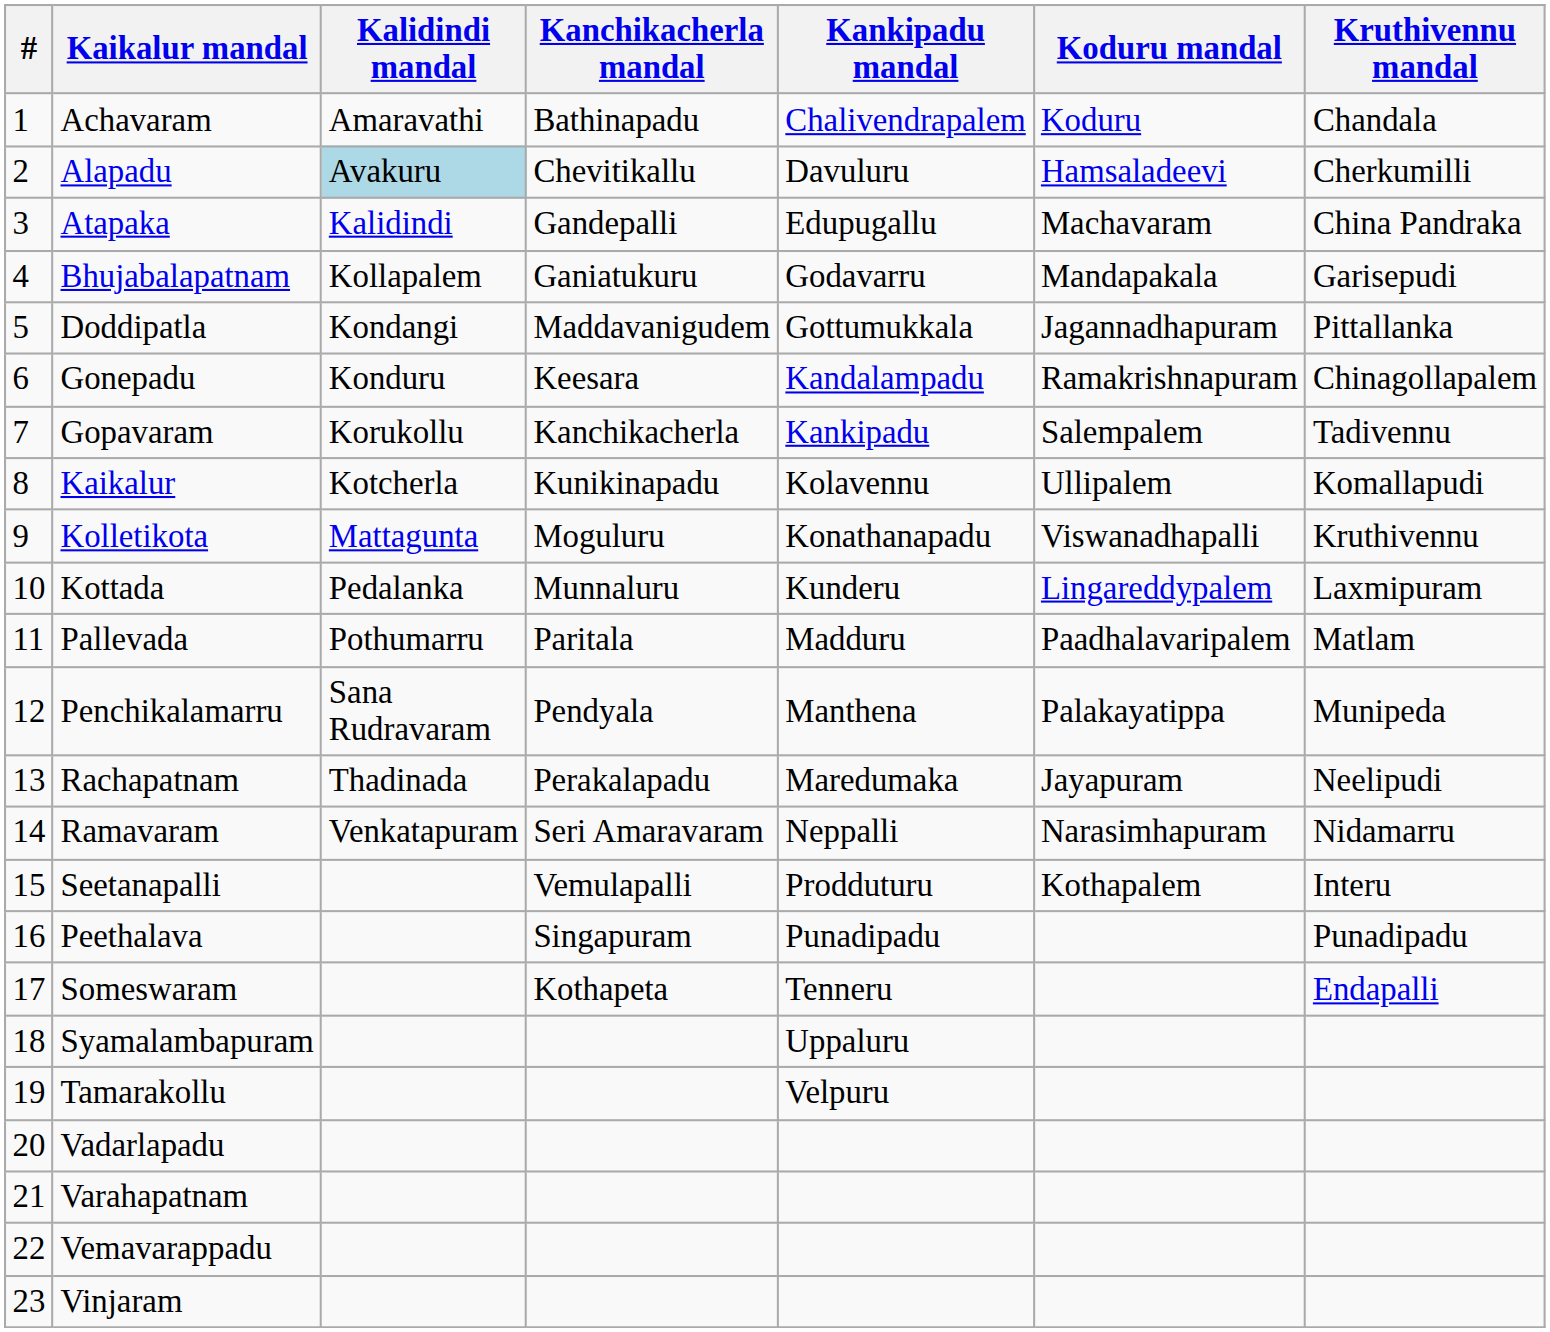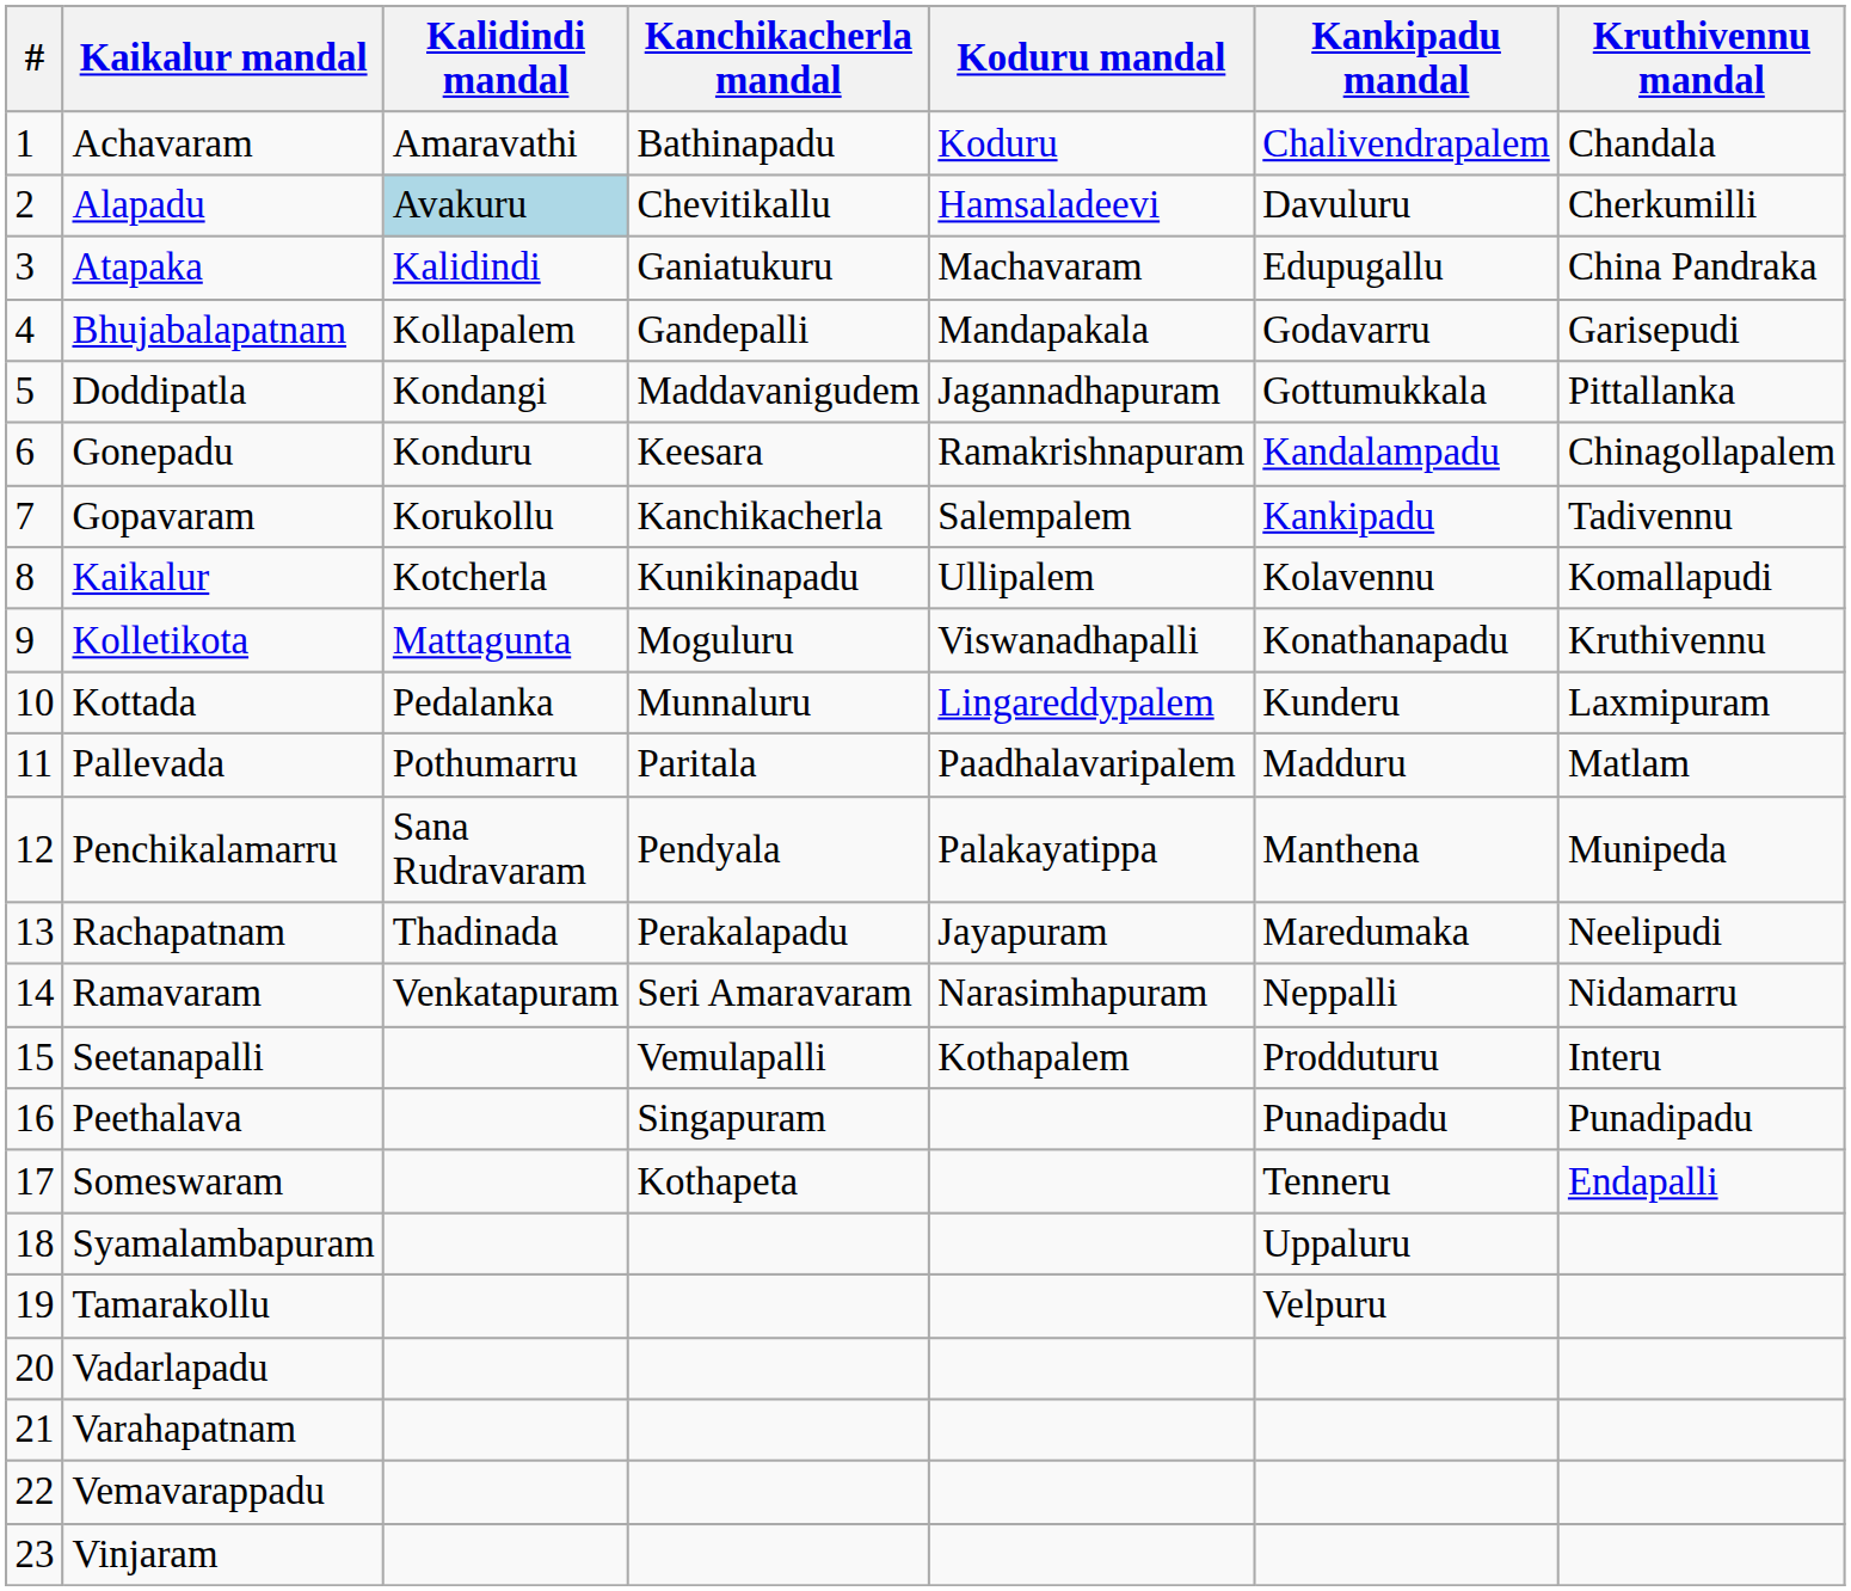 <table class="wikitable sortable" style="width:20%;">
 <tr>
 <th>#</th>
 <th><a href='#'>Kaikalur mandal</a></th>
 <th><a href='#'>Kalidindi mandal</a></th>
 <th><a href='#'>Kanchikacherla mandal</a></th>
+<th><a href='#'>Koduru mandal</a></th>
 <th><a href='#'>Kankipadu mandal</a></th>
-<th><a href='#'>Koduru mandal</a></th>
 <th><a href='#'>Kruthivennu mandal</a></th>
 </tr>
 <tr>
 <td>1</td>
 <td>Achavaram</td>
 <td>Amaravathi</td>
 <td>Bathinapadu</td>
+<td><a href='#'>Koduru</a></td>
 <td><a href='#'>Chalivendrapalem</a></td>
-<td><a href='#'>Koduru</a></td>
 <td>Chandala</td>
 </tr>
 <tr>
 <td>2</td>
 <td><a href='#'>Alapadu</a></td>
 <td style="background: lightblue;">Avakuru</td>
 <td>Chevitikallu</td>
+<td><a href='#'>Hamsaladeevi</a></td>
 <td>Davuluru</td>
-<td><a href='#'>Hamsaladeevi</a></td>
 <td>Cherkumilli</td>
 </tr>
 <tr>
 <td>3</td>
 <td><a href='#'>Atapaka</a></td>
 <td><a href='#'>Kalidindi</a></td>
-<td>Gandepalli</td>
+<td>Ganiatukuru</td>
+<td>Machavaram</td>
 <td>Edupugallu</td>
-<td>Machavaram</td>
 <td>China Pandraka</td>
 </tr>
 <tr>
 <td>4</td>
 <td><a href='#'>Bhujabalapatnam</a></td>
 <td>Kollapalem</td>
-<td>Ganiatukuru</td>
+<td>Gandepalli</td>
+<td>Mandapakala</td>
 <td>Godavarru</td>
-<td>Mandapakala</td>
 <td>Garisepudi</td>
 </tr>
 <tr>
 <td>5</td>
 <td>Doddipatla</td>
 <td>Kondangi</td>
 <td>Maddavanigudem</td>
+<td>Jagannadhapuram</td>
 <td>Gottumukkala</td>
-<td>Jagannadhapuram</td>
 <td>Pittallanka</td>
 </tr>
 <tr>
 <td>6</td>
 <td>Gonepadu</td>
 <td>Konduru</td>
 <td>Keesara</td>
+<td>Ramakrishnapuram</td>
 <td><a href='#'>Kandalampadu</a></td>
-<td>Ramakrishnapuram</td>
 <td>Chinagollapalem</td>
 </tr>
 <tr>
 <td>7</td>
 <td>Gopavaram</td>
 <td>Korukollu</td>
 <td>Kanchikacherla</td>
+<td>Salempalem</td>
 <td><a href='#'>Kankipadu</a></td>
-<td>Salempalem</td>
 <td>Tadivennu</td>
 </tr>
 <tr>
 <td>8</td>
 <td><a href='#'>Kaikalur</a></td>
 <td>Kotcherla</td>
 <td>Kunikinapadu</td>
+<td>Ullipalem</td>
 <td>Kolavennu</td>
-<td>Ullipalem</td>
 <td>Komallapudi</td>
 </tr>
 <tr>
 <td>9</td>
 <td><a href='#'>Kolletikota</a></td>
 <td><a href='#'>Mattagunta</a></td>
 <td>Moguluru</td>
+<td>Viswanadhapalli</td>
 <td>Konathanapadu</td>
-<td>Viswanadhapalli</td>
 <td>Kruthivennu</td>
 </tr>
 <tr>
 <td>10</td>
 <td>Kottada</td>
 <td>Pedalanka</td>
 <td>Munnaluru</td>
+<td><a href='#'>Lingareddypalem</a></td>
 <td>Kunderu</td>
-<td><a href='#'>Lingareddypalem</a></td>
 <td>Laxmipuram</td>
 </tr>
 <tr>
 <td>11</td>
 <td>Pallevada</td>
 <td>Pothumarru</td>
 <td>Paritala</td>
+<td>Paadhalavaripalem</td>
 <td>Madduru</td>
-<td>Paadhalavaripalem</td>
 <td>Matlam</td>
 </tr>
 <tr>
 <td>12</td>
 <td>Penchikalamarru</td>
 <td>Sana Rudravaram</td>
 <td>Pendyala</td>
+<td>Palakayatippa</td>
 <td>Manthena</td>
-<td>Palakayatippa</td>
 <td>Munipeda</td>
 </tr>
 <tr>
 <td>13</td>
 <td>Rachapatnam</td>
 <td>Thadinada</td>
 <td>Perakalapadu</td>
+<td>Jayapuram</td>
 <td>Maredumaka</td>
-<td>Jayapuram</td>
 <td>Neelipudi</td>
 </tr>
 <tr>
 <td>14</td>
 <td>Ramavaram</td>
 <td>Venkatapuram</td>
 <td>Seri Amaravaram</td>
+<td>Narasimhapuram</td>
 <td>Neppalli</td>
-<td>Narasimhapuram</td>
 <td>Nidamarru</td>
 </tr>
 <tr>
 <td>15</td>
 <td>Seetanapalli</td>
 <td></td>
 <td>Vemulapalli</td>
+<td>Kothapalem</td>
 <td>Prodduturu</td>
-<td>Kothapalem</td>
 <td>Interu</td>
 </tr>
 <tr>
 <td>16</td>
 <td>Peethalava</td>
 <td></td>
 <td>Singapuram</td>
+<td></td>
 <td>Punadipadu</td>
-<td></td>
 <td>Punadipadu</td>
 </tr>
 <tr>
 <td>17</td>
 <td>Someswaram</td>
 <td></td>
 <td>Kothapeta</td>
+<td></td>
 <td>Tenneru</td>
-<td></td>
 <td><a href='#'>Endapalli</a></td>
 </tr>
 <tr>
 <td>18</td>
 <td>Syamalambapuram</td>
 <td></td>
 <td></td>
+<td></td>
 <td>Uppaluru</td>
-<td></td>
 <td></td>
 </tr>
 <tr>
 <td>19</td>
 <td>Tamarakollu</td>
 <td></td>
 <td></td>
+<td></td>
 <td>Velpuru</td>
-<td></td>
 <td></td>
 </tr>
 <tr>
 <td>20</td>
 <td>Vadarlapadu</td>
 <td></td>
 <td></td>
 <td></td>
 <td></td>
 <td></td>
 </tr>
 <tr>
 <td>21</td>
 <td>Varahapatnam</td>
 <td></td>
 <td></td>
 <td></td>
 <td></td>
 <td></td>
 </tr>
 <tr>
 <td>22</td>
 <td>Vemavarappadu</td>
 <td></td>
 <td></td>
 <td></td>
 <td></td>
 <td></td>
 </tr>
 <tr>
 <td>23</td>
 <td>Vinjaram</td>
 <td></td>
 <td></td>
 <td></td>
 <td></td>
 <td></td>
 </tr>
 </table>
